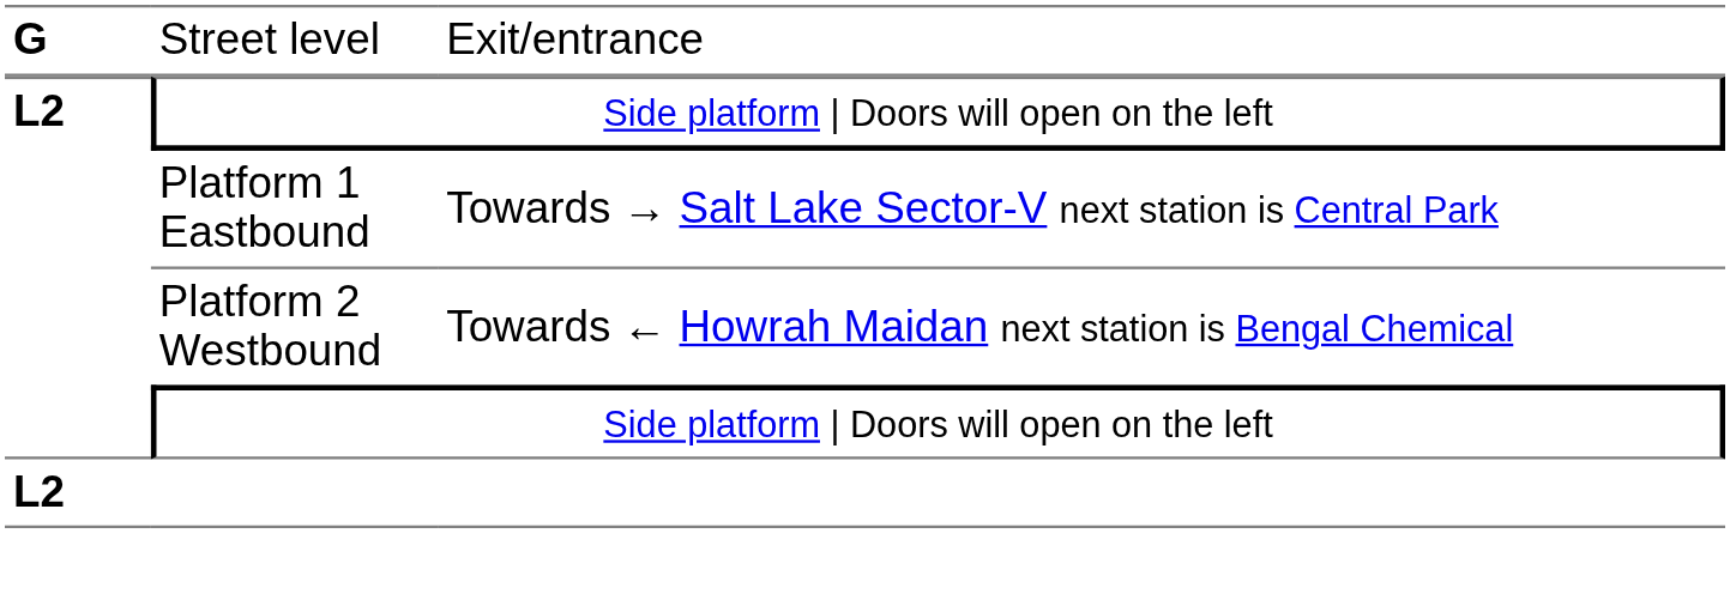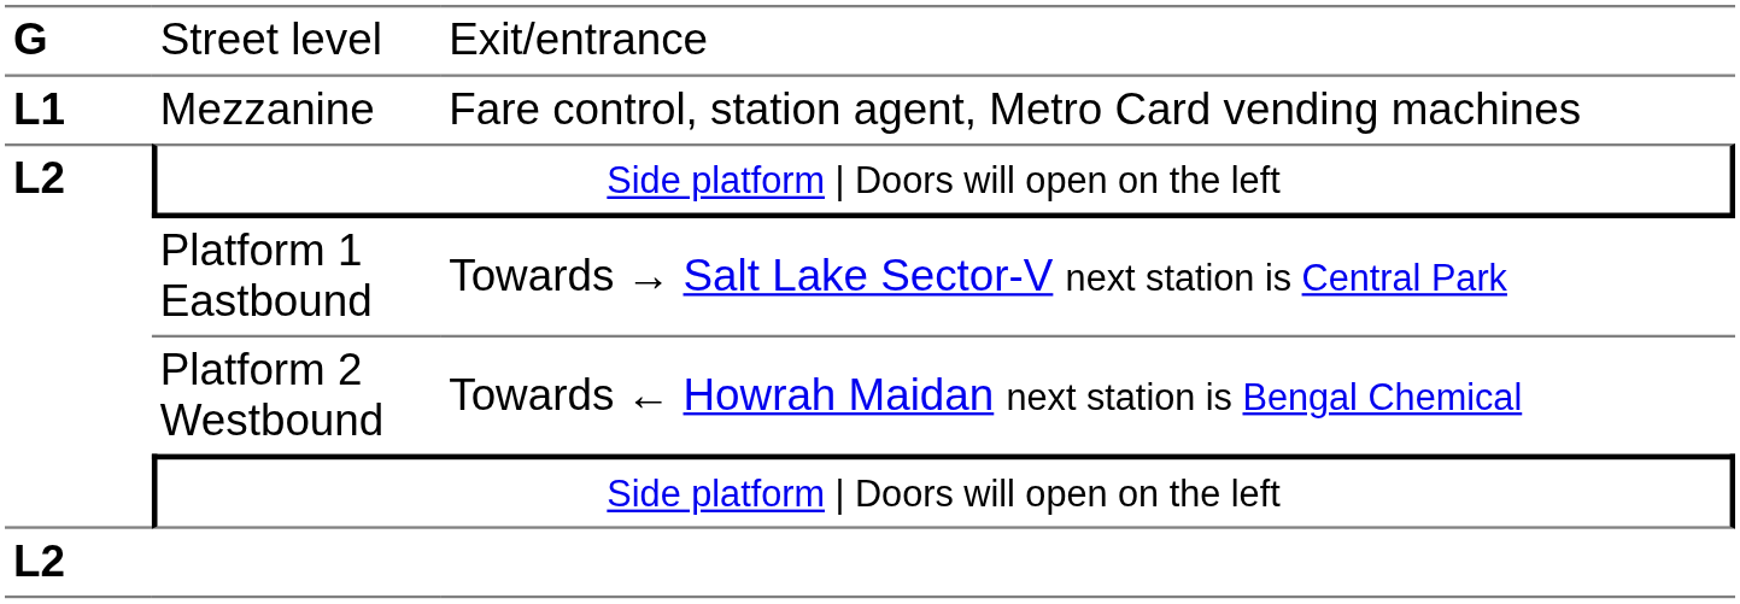 <table border="0" cellspacing="0" cellpadding="3">
 <tr>
 <td width="50" valign="top" style="border-bottom:solid 1px gray;border-top:solid 1px gray;"><strong>G</strong></td>
 <td width="100" valign="top" style="border-top:solid 1px gray;border-bottom:solid 1px gray;">Street level</td>
 <td width="500" valign="top" style="border-top:solid 1px gray;border-bottom:solid 1px gray;">Exit/entrance</td>
+</tr>
+<tr>
+<td valign="top"><strong>L1</strong></td>
+<td valign="top">Mezzanine</td>
+<td valign="top">Fare control, station agent, Metro Card vending machines<br></td>
 </tr>
 <tr>
 <td rowspan="4" width="50" valign="top" style="border-top:solid 1px gray;border-bottom:solid 1px gray;"><strong>L2</strong></td>
 <td colspan="2" style="border-top:solid 1px gray;border-right:solid 2px black;border-left:solid 2px black;border-bottom:solid 2px black;text-align:center;"><small><a href='#'>Side platform</a> | Doors will open on the left </small></td>
 </tr>
 <tr>
 <td style="border-bottom:solid 1px gray;" width=100><span>Platform 1<br>Eastbound</span></td>
 <td style="border-bottom:solid 1px gray;" width=500>Towards → <a href='#'>Salt Lake Sector-V</a> <small>next station is <a href='#'>Central Park</a></small></td>
 </tr>
 <tr>
 <td><span>Platform 2<br>Westbound</span></td>
 <td>Towards ← <a href='#'>Howrah Maidan</a> <small>next station is <a href='#'>Bengal Chemical</a></small></td>
 </tr>
 <tr>
 <td colspan="2" style="border-top:solid 2px black;border-right:solid 2px black;border-left:solid 2px black;border-bottom:solid 1px gray;text-align:center;"><small><a href='#'>Side platform</a> | Doors will open on the left </small></td>
 </tr>
 <tr>
 <td rowspan="2" width="50" valign="top" style="border-bottom:solid 1px gray;"><strong>L2</strong></td>
 <td width="100" style="border-bottom:solid 1px gray;"></td>
 <td width="500" style="border-bottom:solid 1px gray;"></td>
 </tr>
 <tr>
 </tr>
 </table>
